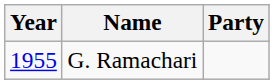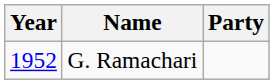 <table class="wikitable sortable">
 <tr>
 <th>Year</th>
 <th>Name</th>
 <th colspan=2>Party</th>
 </tr>
 <tr>
-<td><a href='#'>1955</a></td>
+<td><a href='#'>1952</a></td>
 <td>G. Ramachari</td>
 <td></td>
 </tr>
 </table>
